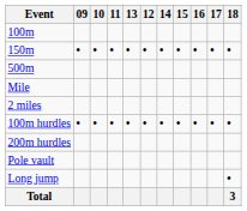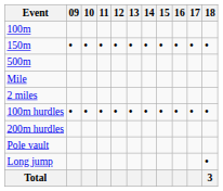 <table class="wikitable">
 <tr>
 <th>Event</th>
 <th>09</th>
 <th>10</th>
 <th>11</th>
+<th>12</th>
 <th>13</th>
-<th>12</th>
 <th>14</th>
 <th>15</th>
 <th>16</th>
 <th>17</th>
 <th>18</th>
 </tr>
 <tr>
 <td><a href='#'>100m</a></td>
 <td></td>
 <td></td>
 <td></td>
 <td></td>
 <td></td>
 <td></td>
 <td></td>
 <td></td>
 <td></td>
 <td></td>
 </tr>
 <tr>
 <td><a href='#'>150m</a></td>
 <td><strong>•</strong></td>
 <td><strong>•</strong></td>
 <td><strong>•</strong></td>
 <td><strong>•</strong></td>
 <td><strong>•</strong></td>
 <td><strong>•</strong></td>
 <td><strong>•</strong></td>
 <td><strong>•</strong></td>
 <td><strong>•</strong></td>
 <td><strong>•</strong></td>
 </tr>
 <tr>
 <td><a href='#'>500m</a></td>
 <td></td>
 <td></td>
 <td></td>
 <td></td>
 <td></td>
 <td></td>
 <td></td>
 <td></td>
 <td></td>
 <td></td>
 </tr>
 <tr>
 <td><a href='#'>Mile</a></td>
 <td></td>
 <td></td>
 <td></td>
 <td></td>
 <td></td>
 <td></td>
 <td></td>
 <td></td>
 <td></td>
 <td></td>
 </tr>
 <tr>
 <td><a href='#'>2 miles</a></td>
 <td></td>
 <td></td>
 <td></td>
 <td></td>
 <td></td>
 <td></td>
 <td></td>
 <td></td>
 <td></td>
 <td></td>
 </tr>
 <tr>
 <td><a href='#'>100m hurdles</a></td>
 <td><strong>•</strong></td>
 <td><strong>•</strong></td>
 <td><strong>•</strong></td>
 <td><strong>•</strong></td>
 <td><strong>•</strong></td>
 <td><strong>•</strong></td>
 <td><strong>•</strong></td>
 <td><strong>•</strong></td>
 <td><strong>•</strong></td>
 <td><strong>•</strong></td>
 </tr>
 <tr>
 <td><a href='#'>200m hurdles</a></td>
 <td></td>
 <td></td>
 <td></td>
 <td></td>
 <td></td>
 <td></td>
 <td></td>
 <td></td>
 <td></td>
 <td></td>
 </tr>
 <tr>
 <td><a href='#'>Pole vault</a></td>
 <td></td>
 <td></td>
 <td></td>
 <td></td>
 <td></td>
 <td></td>
 <td></td>
 <td></td>
 <td></td>
 <td></td>
 </tr>
 <tr>
 <td><a href='#'>Long jump</a></td>
 <td></td>
 <td></td>
 <td></td>
 <td></td>
 <td></td>
 <td></td>
 <td></td>
 <td></td>
 <td></td>
 <td><strong>•</strong></td>
 </tr>
 <tr>
 <th>Total</th>
 <th></th>
 <th></th>
 <th></th>
 <th></th>
 <th></th>
 <th></th>
 <th></th>
 <th></th>
 <th></th>
 <th>3</th>
 </tr>
 </table>
